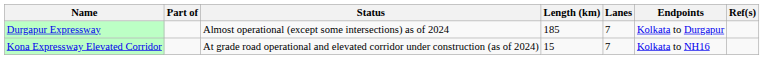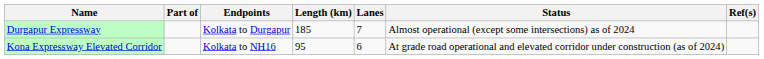 <table class="wikitable sortable collapsible static-row-numbers"">
 <tr>
 <th>Name</th>
 <th>Part of</th>
-<th>Status</th>
+<th>Endpoints</th>
 <th data-sort-type="number">Length (km)</th>
 <th>Lanes</th>
-<th>Endpoints</th>
+<th>Status</th>
 <th>Ref(s)</th>
 </tr>
 <tr>
 <td style="background:#bcffc5;"><a href='#'>Durgapur Expressway</a></td>
 <td> <br> </td>
-<td>Almost operational (except some intersections) as of 2024</td>
+<td><a href='#'>Kolkata</a> to <a href='#'>Durgapur</a></td>
 <td>185</td>
 <td>7</td>
-<td><a href='#'>Kolkata</a> to <a href='#'>Durgapur</a></td>
+<td>Almost operational (except some intersections) as of 2024</td>
 <td></td>
 </tr>
 <tr>
 <td style="background:#bcffc5;"><a href='#'>Kona Expressway Elevated Corridor</a></td>
 <td></td>
+<td><a href='#'>Kolkata</a> to <a href='#'>NH16</a></td>
+<td>95</td>
+<td>6</td>
 <td>At grade road operational and elevated corridor under construction (as of 2024)</td>
-<td>15</td>
-<td>7</td>
-<td><a href='#'>Kolkata</a> to <a href='#'>NH16</a></td>
 <td></td>
 </tr>
 </table>
